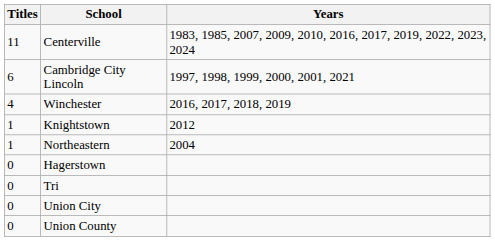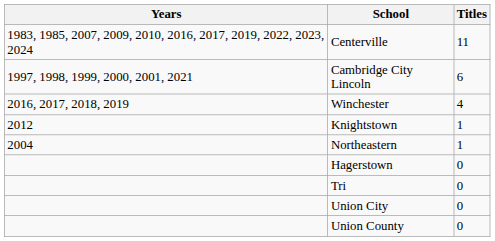 <table class="wikitable">
 <tr>
+<th>Years</th>
+<th>School</th>
 <th>Titles</th>
-<th>School</th>
-<th>Years</th>
 </tr>
 <tr>
+<td>1983, 1985, 2007, 2009, 2010, 2016, 2017, 2019, 2022, 2023, 2024</td>
+<td>Centerville</td>
 <td>11</td>
-<td>Centerville</td>
-<td>1983, 1985, 2007, 2009, 2010, 2016, 2017, 2019, 2022, 2023, 2024</td>
 </tr>
 <tr>
+<td>1997, 1998, 1999, 2000, 2001, 2021</td>
+<td>Cambridge City Lincoln</td>
 <td>6</td>
-<td>Cambridge City Lincoln</td>
-<td>1997, 1998, 1999, 2000, 2001, 2021</td>
 </tr>
 <tr>
+<td>2016, 2017, 2018, 2019</td>
+<td>Winchester</td>
 <td>4</td>
-<td>Winchester</td>
-<td>2016, 2017, 2018, 2019</td>
 </tr>
 <tr>
+<td>2012</td>
+<td>Knightstown</td>
 <td>1</td>
-<td>Knightstown</td>
-<td>2012</td>
 </tr>
 <tr>
+<td>2004</td>
+<td>Northeastern</td>
 <td>1</td>
-<td>Northeastern</td>
-<td>2004</td>
 </tr>
 <tr>
+<td></td>
+<td>Hagerstown</td>
 <td>0</td>
-<td>Hagerstown</td>
-<td></td>
 </tr>
 <tr>
+<td></td>
+<td>Tri</td>
 <td>0</td>
-<td>Tri</td>
-<td></td>
 </tr>
 <tr>
+<td></td>
+<td>Union City</td>
 <td>0</td>
-<td>Union City</td>
-<td></td>
 </tr>
 <tr>
+<td></td>
+<td>Union County</td>
 <td>0</td>
-<td>Union County</td>
-<td></td>
 </tr>
 </table>
